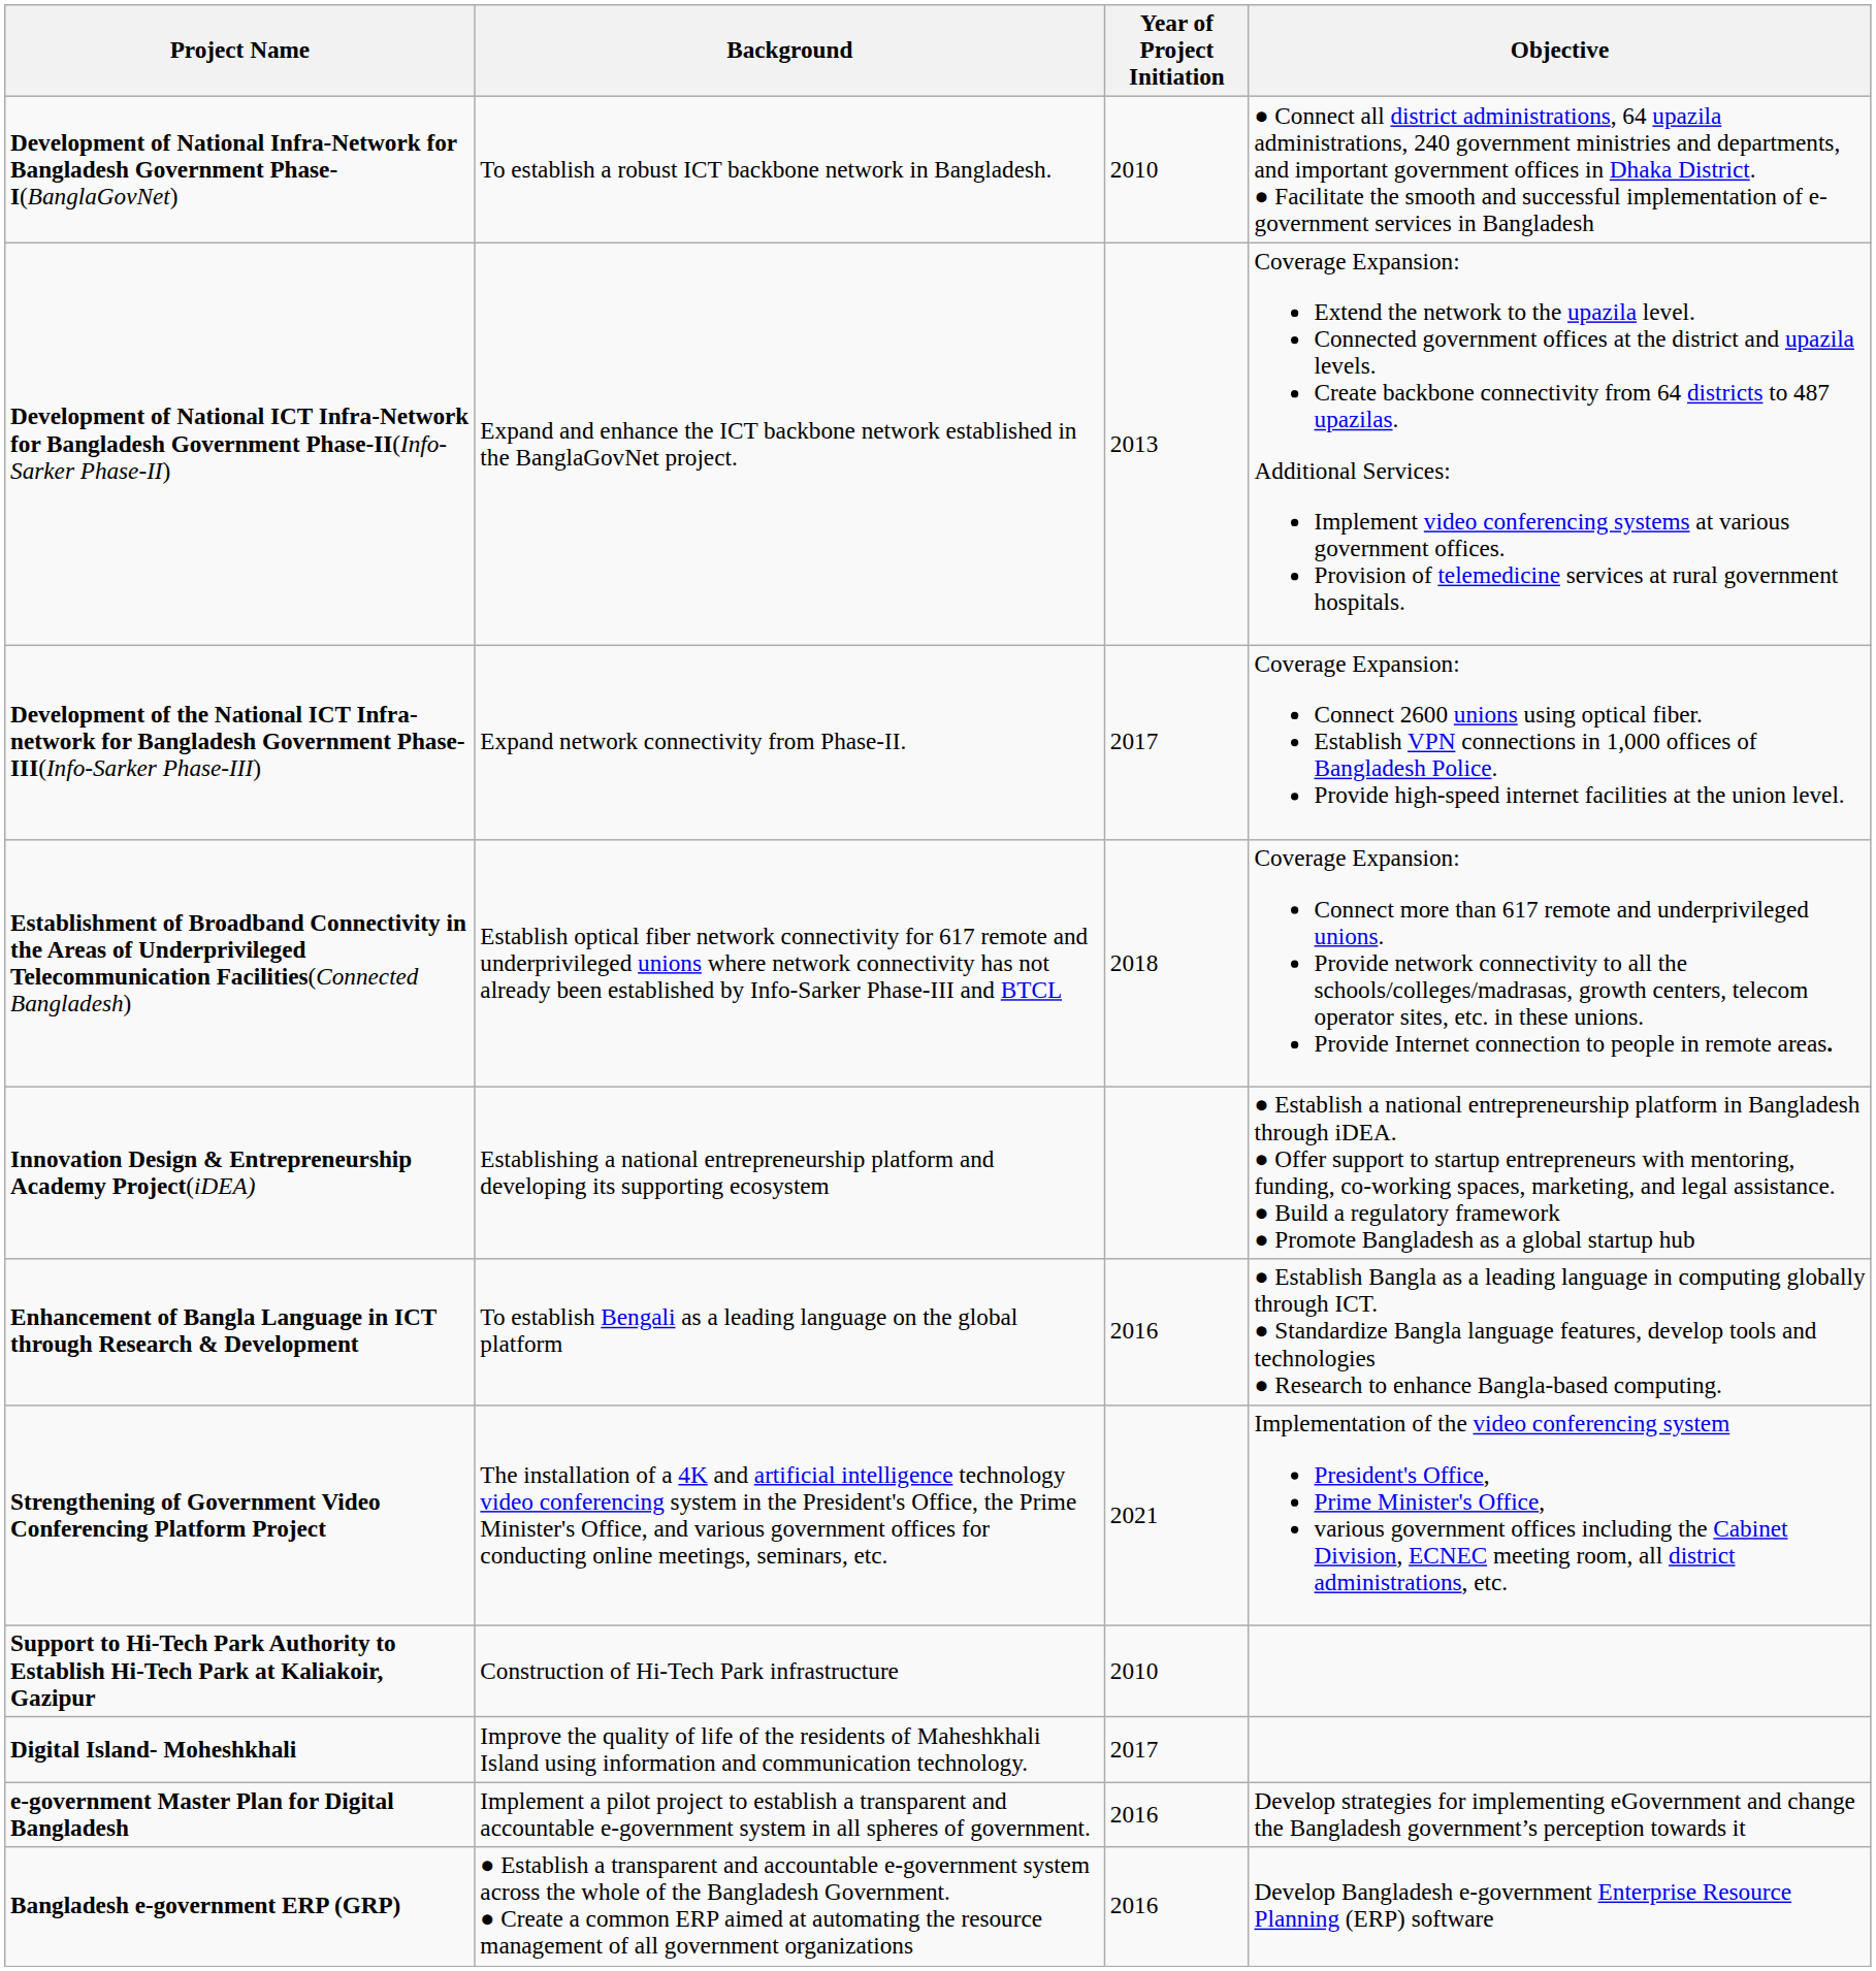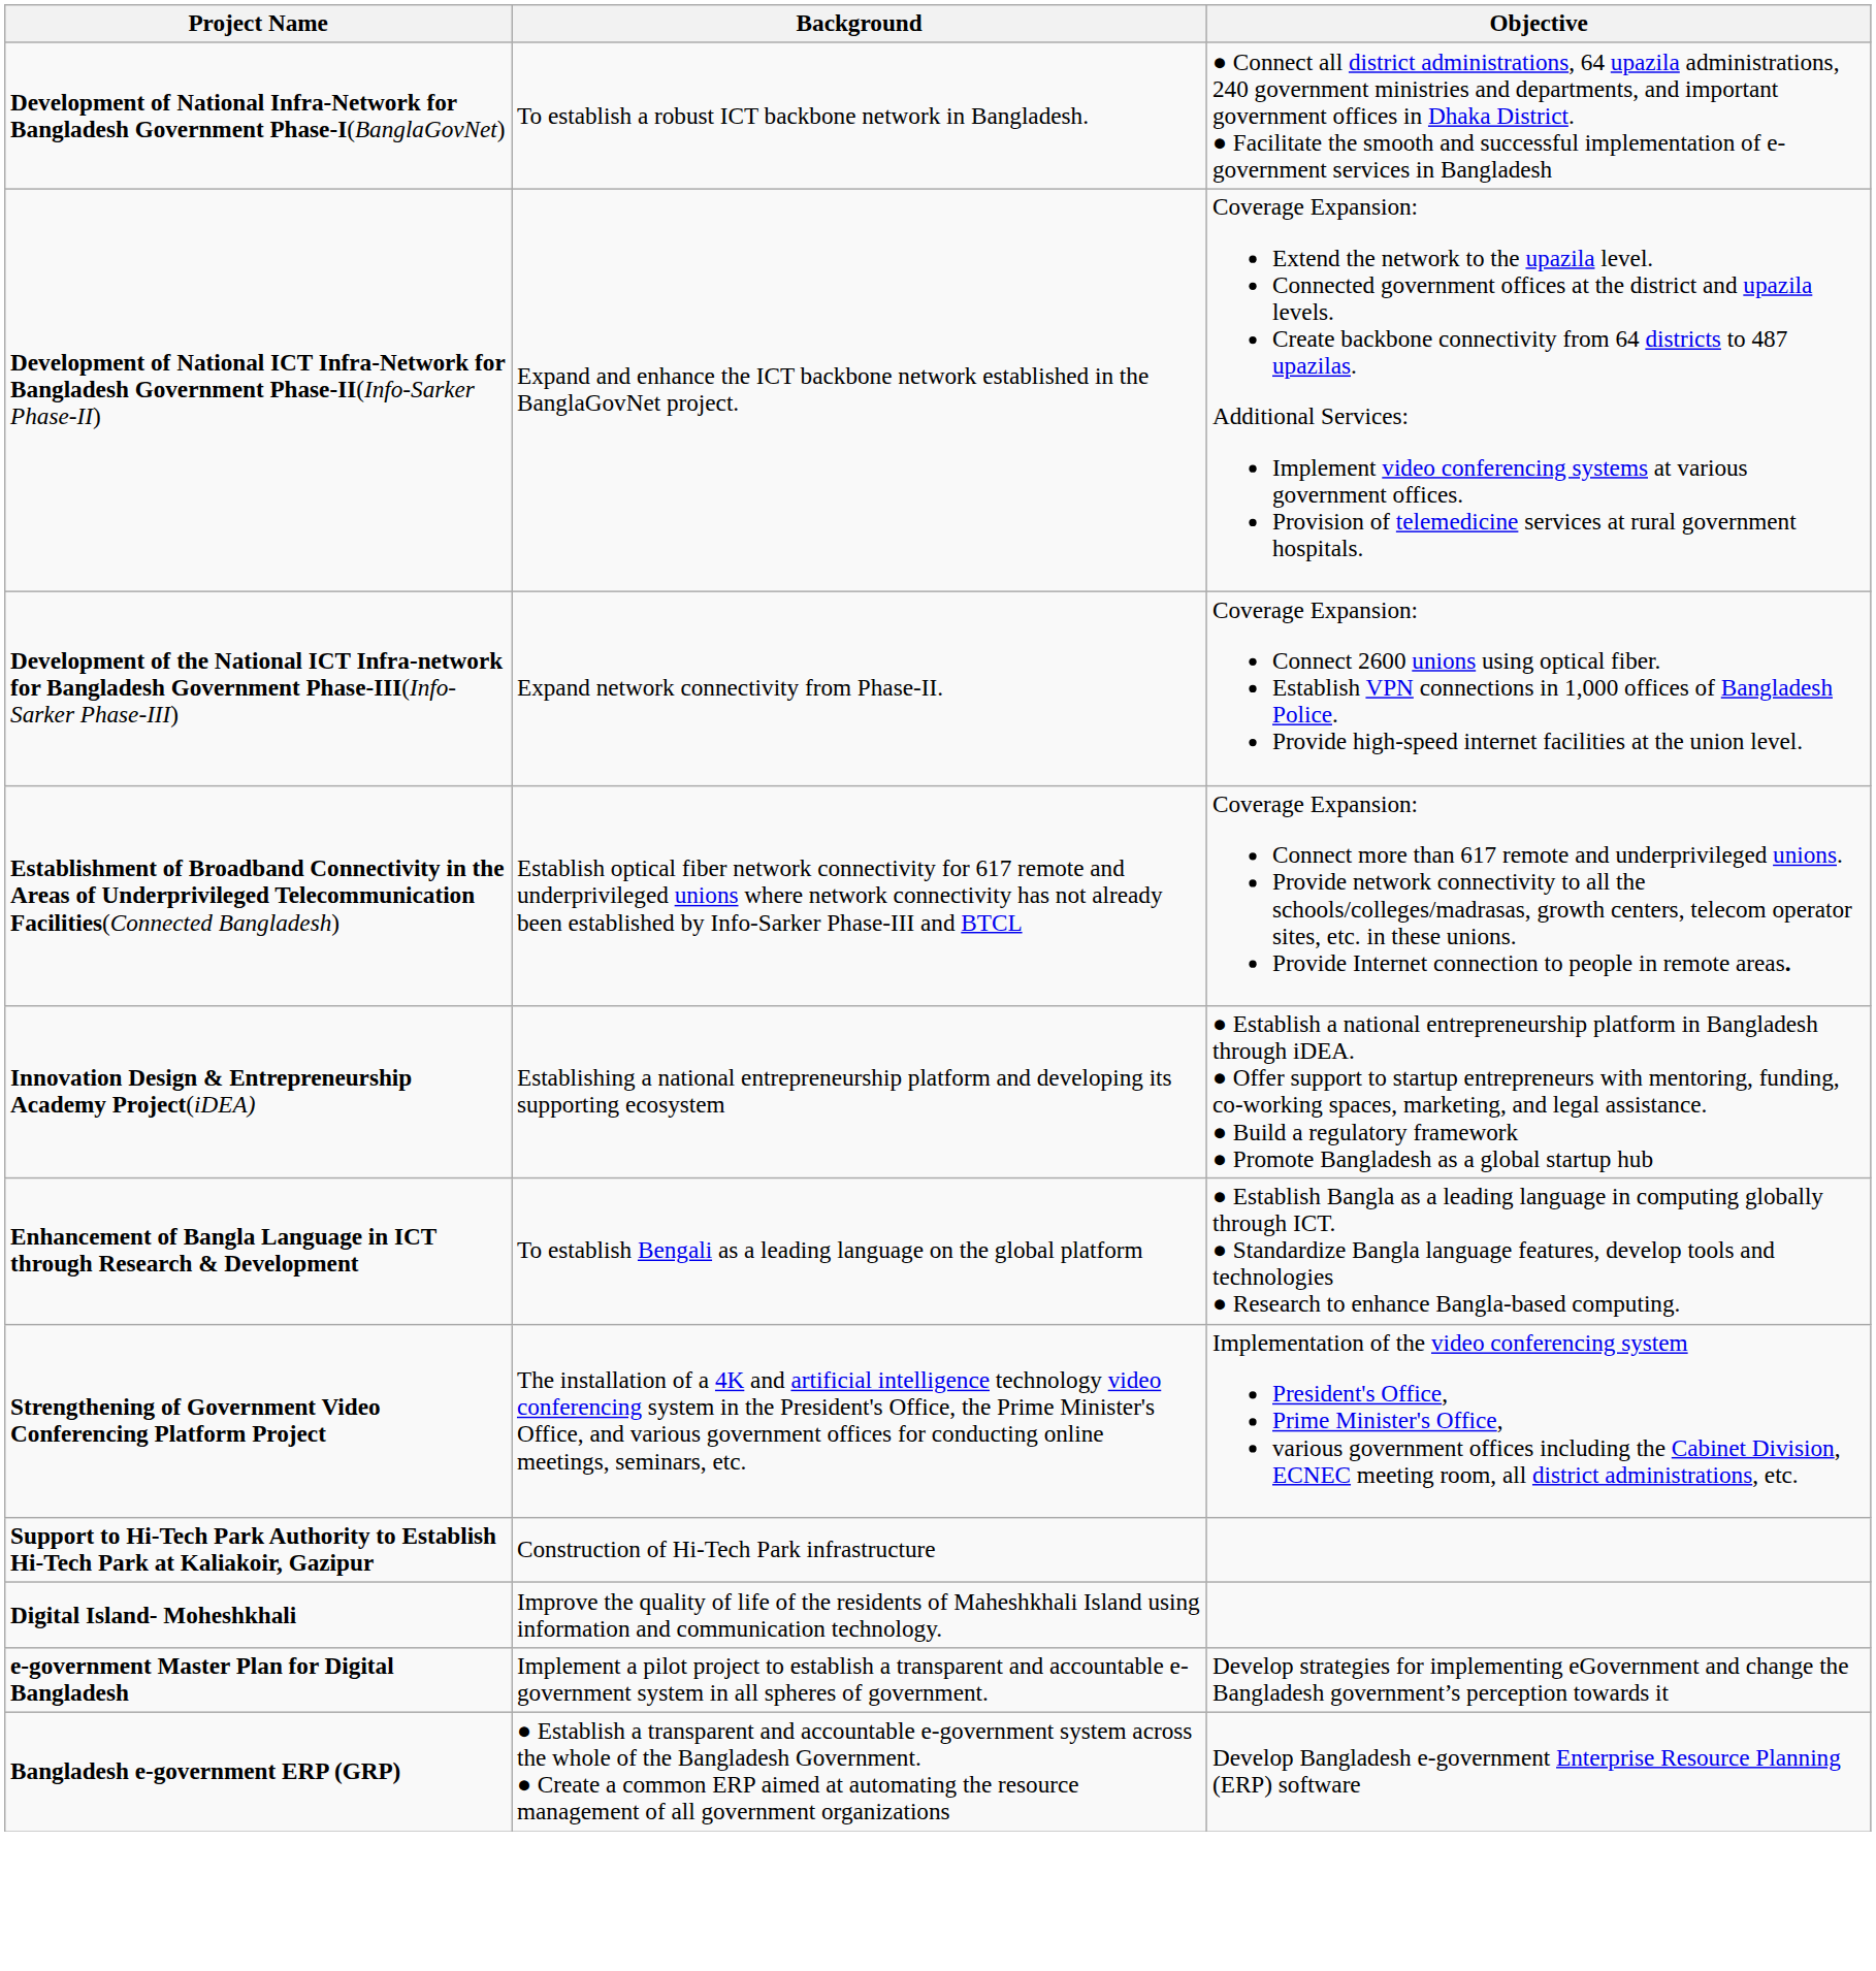 <table class="wikitable sortable">
 <tr>
 <th>Project Name</th>
 <th>Background</th>
-<th>Year of Project Initiation</th>
 <th>Objective</th>
 </tr>
 <tr>
 <td><strong>Development of National Infra-Network for Bangladesh Government Phase-I</strong>(<em>BanglaGovNet</em>)<br></td>
 <td>To establish a robust ICT backbone network in Bangladesh.</td>
-<td>2010</td>
 <td>● Connect all <a href='#'>district administrations</a>, 64 <a href='#'>upazila</a> administrations, 240 government ministries and departments, and important government offices in <a href='#'>Dhaka District</a>.<br>● Facilitate the smooth and successful implementation of e-government services in Bangladesh</td>
 </tr>
 <tr>
 <td><strong>Development of National ICT Infra-Network for Bangladesh Government Phase-II</strong>(<em>Info-Sarker Phase-II</em>)</td>
 <td>Expand and enhance the ICT backbone network established in the BanglaGovNet project.</td>
-<td>2013</td>
 <td>Coverage Expansion:<br><ul><li>Extend the network to the <a href='#'>upazila</a> level.</li><li>Connected government offices at the district and <a href='#'>upazila</a> levels.</li><li>Create backbone connectivity from 64 <a href='#'>districts</a> to 487 <a href='#'>upazilas</a>.</li></ul>Additional Services:<ul><li>Implement <a href='#'>video conferencing systems</a> at various government offices.</li><li>Provision of <a href='#'>telemedicine</a> services at rural government hospitals.</li></ul></td>
 </tr>
 <tr>
 <td><strong>Development of the National ICT Infra-network for Bangladesh Government Phase-III</strong>(<em>Info-Sarker Phase-III</em>)</td>
 <td>Expand network connectivity from Phase-II.</td>
-<td>2017</td>
 <td>Coverage Expansion:<br><ul><li>Connect 2600 <a href='#'>unions</a> using optical fiber.</li><li>Establish <a href='#'>VPN</a> connections in 1,000 offices of <a href='#'>Bangladesh Police</a>.</li><li>Provide high-speed internet facilities at the union level.</li></ul></td>
 </tr>
 <tr>
 <td><strong>Establishment of Broadband Connectivity in the Areas of Underprivileged Telecommunication Facilities</strong>(<em>Connected Bangladesh</em>)</td>
 <td>Establish optical fiber network connectivity for 617 remote and underprivileged <a href='#'>unions</a> where network connectivity has not already been established by Info-Sarker Phase-III and <a href='#'>BTCL</a></td>
-<td>2018</td>
 <td>Coverage Expansion:<br><ul><li>Connect more than 617 remote and underprivileged <a href='#'>unions</a>.</li><li>Provide network connectivity to all the schools/colleges/madrasas, growth centers, telecom operator sites, etc. in these unions.</li><li>Provide Internet connection to people in remote areas<strong>.</strong></li></ul></td>
 </tr>
 <tr>
 <td><strong>Innovation Design & Entrepreneurship Academy Project</strong>(<em>iDEA)</em></td>
 <td>Establishing a national entrepreneurship platform and developing its supporting ecosystem</td>
-<td></td>
 <td>● Establish a national entrepreneurship platform in Bangladesh through iDEA.<br>● Offer support to startup entrepreneurs with mentoring, funding, co-working spaces, marketing, and legal assistance.<br>● Build a regulatory framework<br>● Promote Bangladesh as a global startup hub</td>
 </tr>
 <tr>
 <td><strong>Enhancement of Bangla Language in ICT through Research & Development</strong></td>
 <td>To establish <a href='#'>Bengali</a> as a leading language on the global platform</td>
-<td>2016</td>
 <td>● Establish Bangla as a leading language in computing globally through ICT.<br>● Standardize Bangla language features, develop tools and technologies<br>● Research to enhance Bangla-based computing.</td>
 </tr>
 <tr>
 <td><strong>Strengthening of Government Video Conferencing Platform Project</strong></td>
 <td>The installation of a <a href='#'>4K</a> and <a href='#'>artificial intelligence</a> technology <a href='#'>video conferencing</a> system in the President's Office, the Prime Minister's Office, and various government offices for conducting online meetings, seminars, etc.</td>
-<td>2021</td>
 <td>Implementation of the <a href='#'>video conferencing system</a><br><ul><li><a href='#'>President's Office</a>,</li><li><a href='#'>Prime Minister's Office</a>,</li><li>various government offices including the <a href='#'>Cabinet Division</a>, <a href='#'>ECNEC</a> meeting room, all <a href='#'>district administrations</a>, etc.</li></ul></td>
 </tr>
 <tr>
 <td><strong>Support to Hi-Tech Park Authority to Establish Hi-Tech Park at Kaliakoir, Gazipur</strong> </td>
 <td>Construction of Hi-Tech Park infrastructure</td>
-<td>2010</td>
 <td></td>
 </tr>
 <tr>
 <td><strong>Digital Island- Moheshkhali </strong></td>
 <td>Improve the quality of life of the residents of Maheshkhali Island using information and communication technology.</td>
-<td>2017</td>
 <td></td>
 </tr>
 <tr>
 <td><strong>e-government Master Plan for Digital Bangladesh</strong></td>
 <td>Implement a pilot project to establish a transparent and accountable e-government system in all spheres of government.</td>
-<td>2016</td>
 <td>Develop strategies for implementing eGovernment and change the Bangladesh government’s perception towards it</td>
 </tr>
 <tr>
 <td><strong>Bangladesh e-government ERP (GRP)</strong></td>
 <td>● Establish a transparent and accountable e-government system across the whole of the Bangladesh Government.<br>● Create a common ERP aimed at automating the resource management of all government organizations</td>
-<td>2016</td>
 <td>Develop Bangladesh e-government <a href='#'>Enterprise Resource Planning</a> (ERP) software</td>
 </tr>
 </table>
